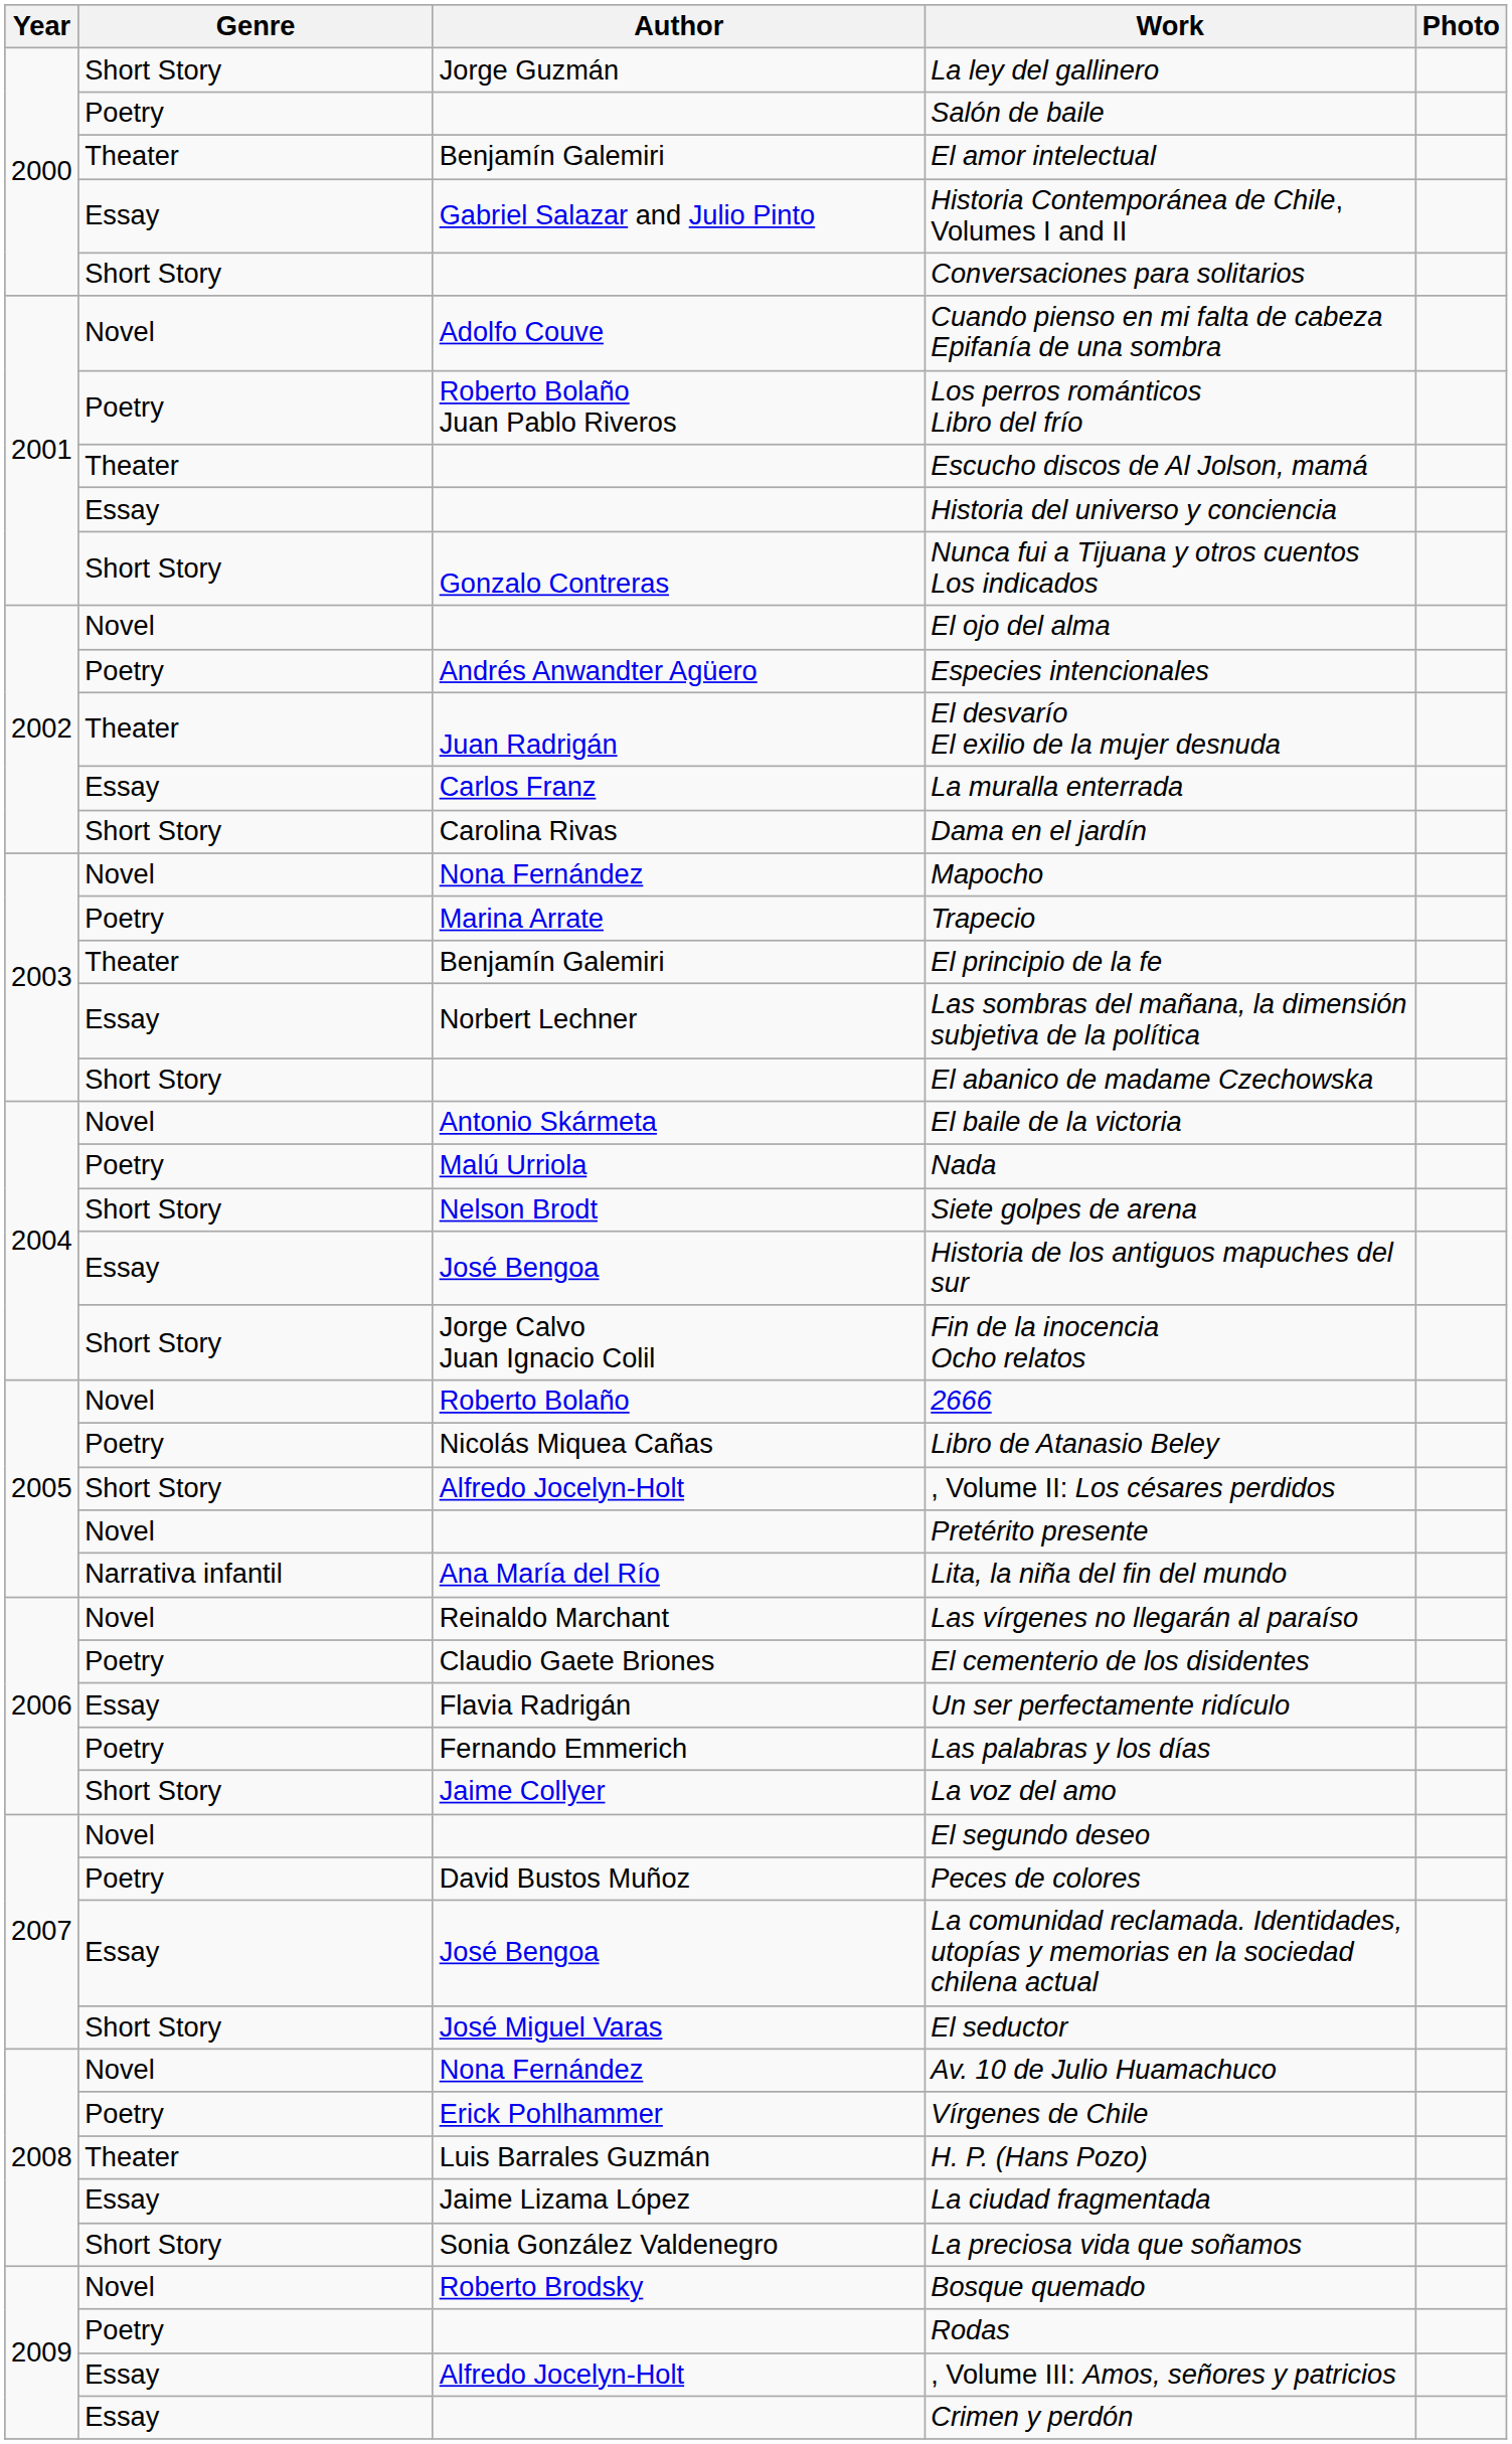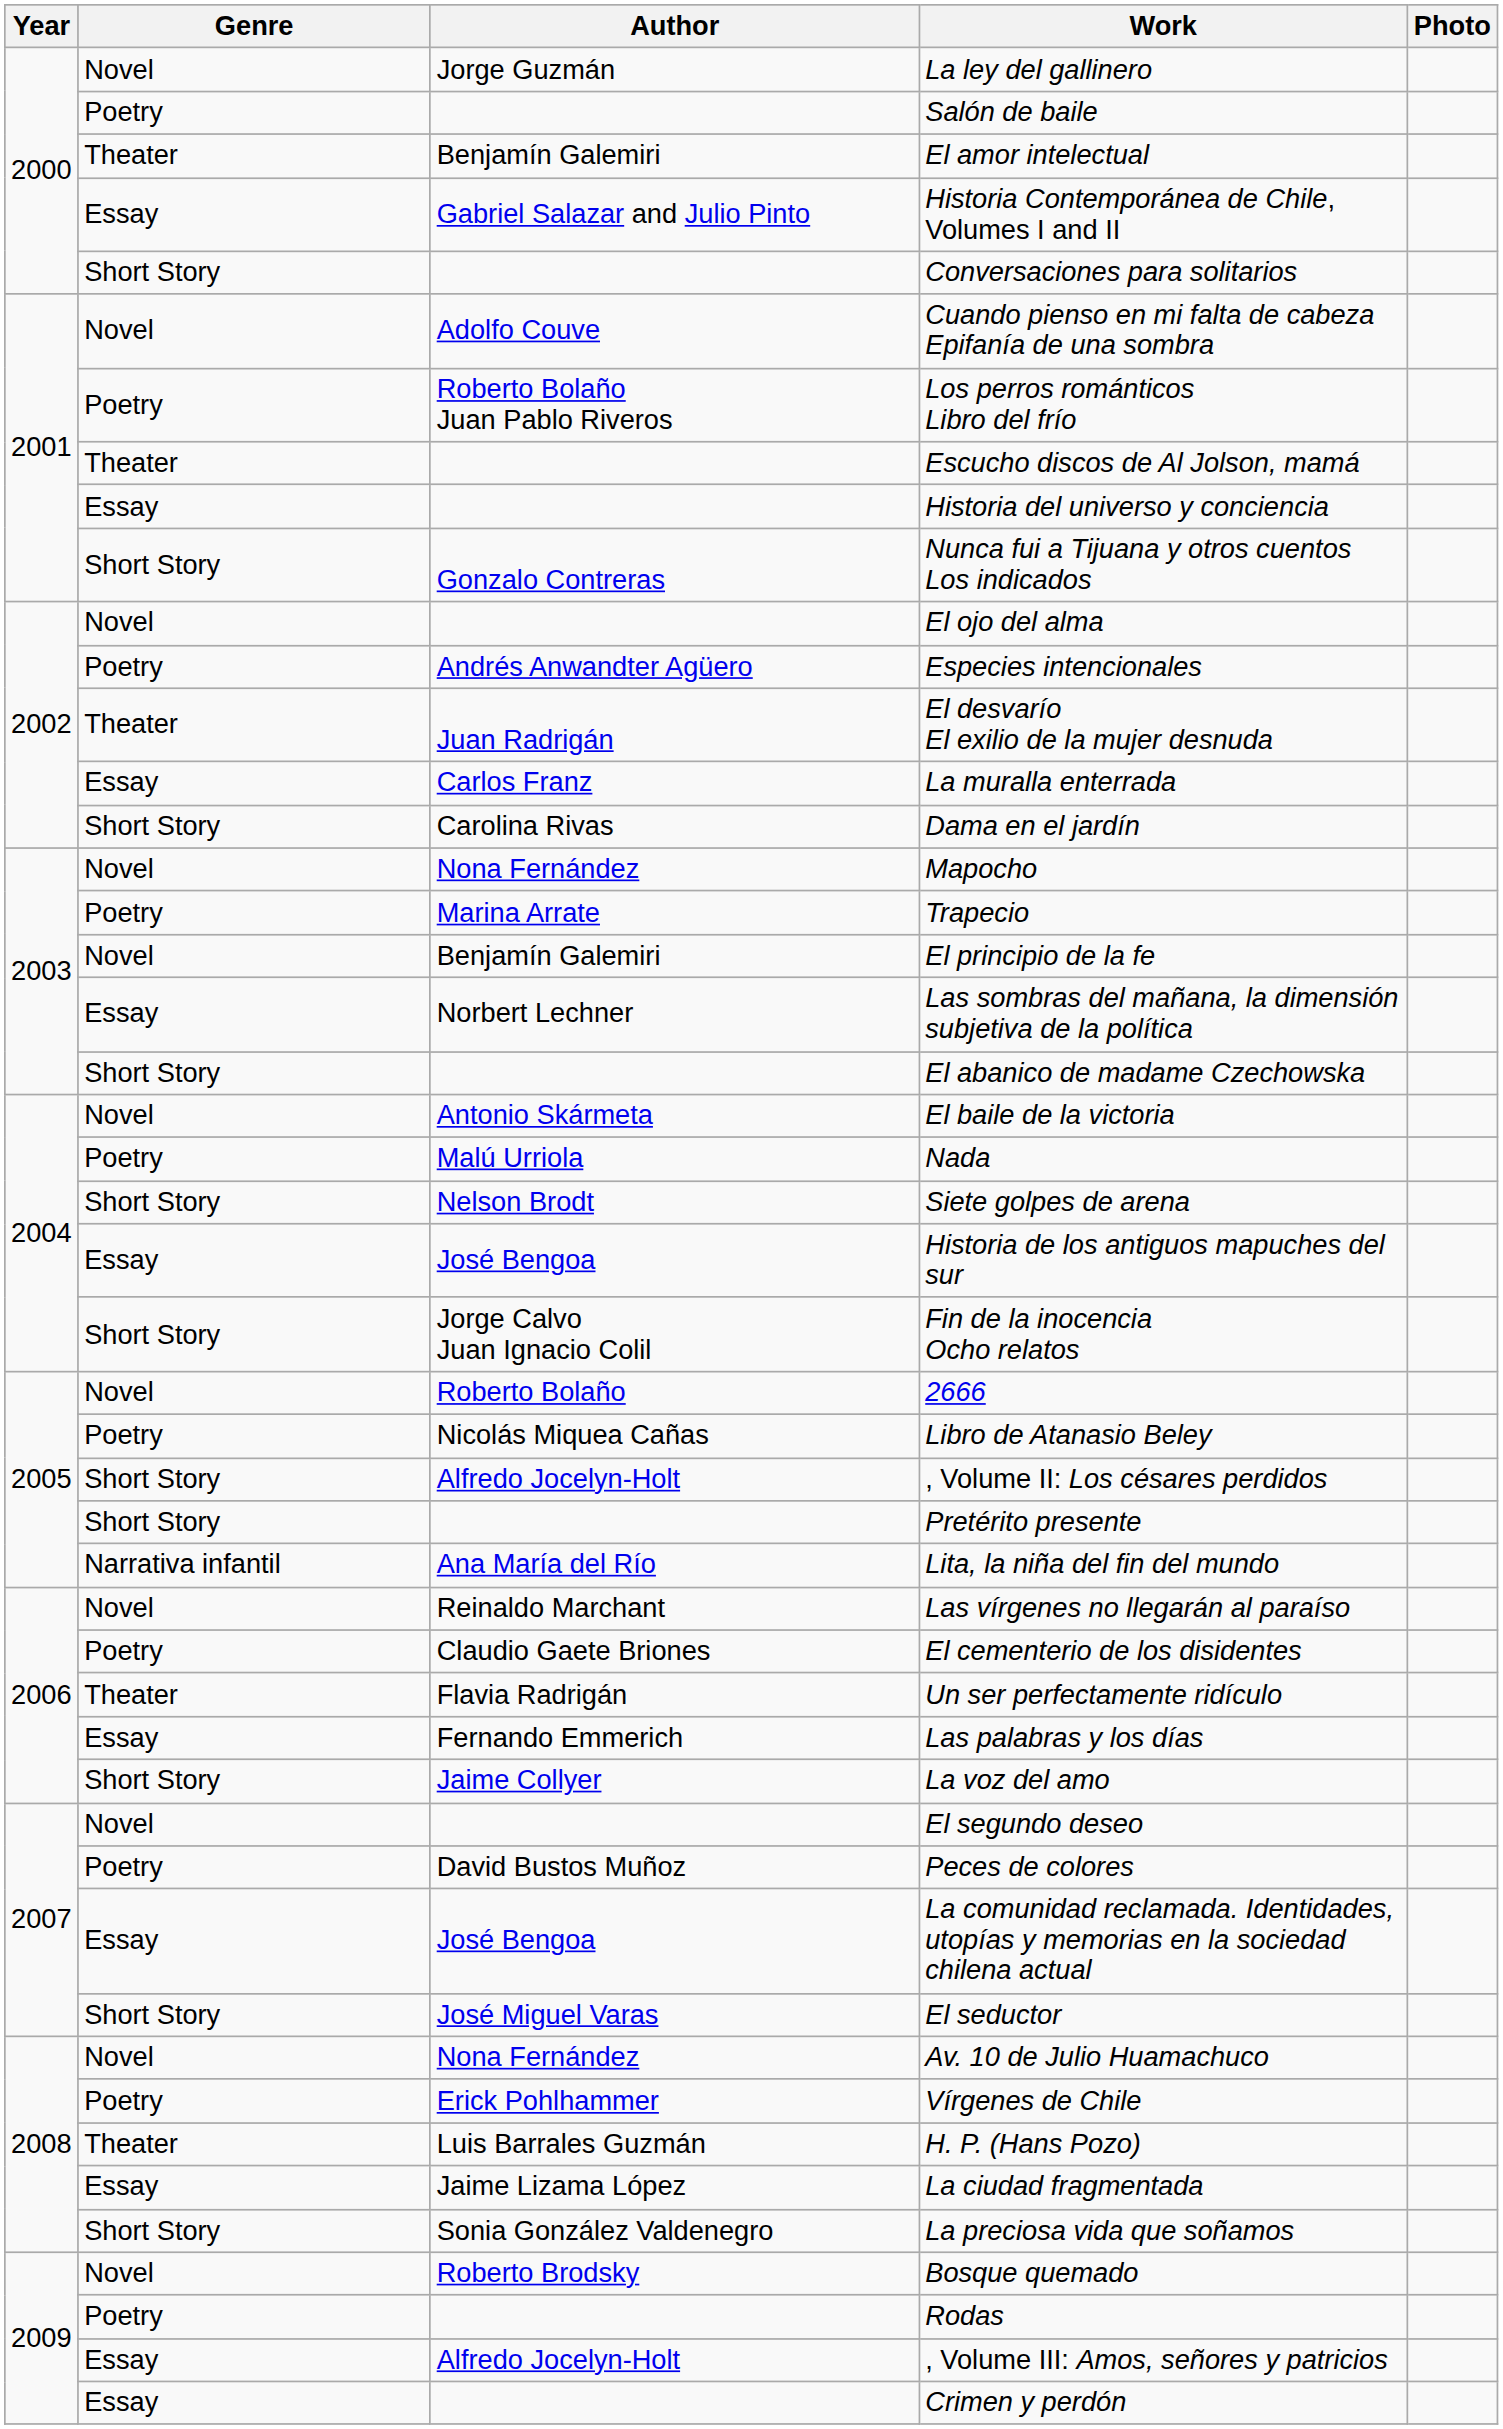 <table class="wikitable">
 <tr>
 <th width=30>Year</th>
 <th width=200>Genre</th>
 <th width=280>Author</th>
 <th width=280>Work</th>
 <th>Photo</th>
 </tr>
 <tr>
 <td rowspan=5>2000</td>
-<td>Short Story</td>
+<td>Novel</td>
 <td>Jorge Guzmán</td>
 <td><em>La ley del gallinero</em></td>
 <td></td>
 </tr>
 <tr>
 <td>Poetry</td>
 <td></td>
 <td><em>Salón de baile</em></td>
 <td></td>
 </tr>
 <tr>
 <td>Theater</td>
 <td>Benjamín Galemiri</td>
 <td><em>El amor intelectual</em></td>
 <td></td>
 </tr>
 <tr>
 <td>Essay</td>
 <td><a href='#'>Gabriel Salazar</a> and <a href='#'>Julio Pinto</a></td>
 <td><em>Historia Contemporánea de Chile</em>, Volumes I and II</td>
 <td></td>
 </tr>
 <tr>
 <td>Short Story</td>
 <td></td>
 <td><em>Conversaciones para solitarios</em></td>
 <td></td>
 </tr>
 <tr>
 <td rowspan=5>2001</td>
 <td>Novel</td>
 <td><a href='#'>Adolfo Couve</a><br></td>
 <td><em>Cuando pienso en mi falta de cabeza</em><br><em>Epifanía de una sombra</em></td>
 <td></td>
 </tr>
 <tr>
 <td>Poetry</td>
 <td><a href='#'>Roberto Bolaño</a><br>Juan Pablo Riveros</td>
 <td><em>Los perros románticos</em><br><em>Libro del frío</em></td>
 <td><br></td>
 </tr>
 <tr>
 <td>Theater</td>
 <td></td>
 <td><em>Escucho discos de Al Jolson, mamá</em></td>
 <td></td>
 </tr>
 <tr>
 <td>Essay</td>
 <td></td>
 <td><em>Historia del universo y conciencia</em></td>
 <td></td>
 </tr>
 <tr>
 <td>Short Story</td>
 <td><br><a href='#'>Gonzalo Contreras</a></td>
 <td><em>Nunca fui a Tijuana y otros cuentos</em><br><em>Los indicados</em></td>
 <td> <br></td>
 </tr>
 <tr>
 <td rowspan=5>2002</td>
 <td>Novel</td>
 <td></td>
 <td><em>El ojo del alma</em></td>
 <td></td>
 </tr>
 <tr>
 <td>Poetry</td>
 <td><a href='#'>Andrés Anwandter Agüero</a></td>
 <td><em>Especies intencionales</em></td>
 <td></td>
 </tr>
 <tr>
 <td>Theater</td>
 <td> <br> <a href='#'>Juan Radrigán</a></td>
 <td><em>El desvarío</em><br><em>El exilio de la mujer desnuda</em></td>
 <td><br> </td>
 </tr>
 <tr>
 <td>Essay</td>
 <td><a href='#'>Carlos Franz</a></td>
 <td><em>La muralla enterrada</em></td>
 <td></td>
 </tr>
 <tr>
 <td>Short Story</td>
 <td>Carolina Rivas</td>
 <td><em>Dama en el jardín</em></td>
 <td></td>
 </tr>
 <tr>
 <td rowspan=5>2003</td>
 <td>Novel</td>
 <td><a href='#'>Nona Fernández</a></td>
 <td><em>Mapocho</em></td>
 <td></td>
 </tr>
 <tr>
 <td>Poetry</td>
 <td><a href='#'>Marina Arrate</a></td>
 <td><em>Trapecio</em></td>
 <td></td>
 </tr>
 <tr>
-<td>Theater</td>
+<td>Novel</td>
 <td>Benjamín Galemiri</td>
 <td><em>El principio de la fe</em></td>
 <td></td>
 </tr>
 <tr>
 <td>Essay</td>
 <td>Norbert Lechner</td>
 <td><em>Las sombras del mañana, la dimensión subjetiva de la política</em></td>
 <td></td>
 </tr>
 <tr>
 <td>Short Story</td>
 <td></td>
 <td><em>El abanico de madame Czechowska</em></td>
 <td></td>
 </tr>
 <tr>
 <td rowspan=5>2004</td>
 <td>Novel</td>
 <td><a href='#'>Antonio Skármeta</a></td>
 <td><em>El baile de la victoria</em></td>
 <td></td>
 </tr>
 <tr>
 <td>Poetry</td>
 <td><a href='#'>Malú Urriola</a></td>
 <td><em>Nada</em></td>
 <td></td>
 </tr>
 <tr>
 <td>Short Story</td>
 <td><a href='#'>Nelson Brodt</a></td>
 <td><em>Siete golpes de arena</em></td>
 <td></td>
 </tr>
 <tr>
 <td>Essay</td>
 <td><a href='#'>José Bengoa</a></td>
 <td><em>Historia de los antiguos mapuches del sur</em></td>
 <td></td>
 </tr>
 <tr>
 <td>Short Story</td>
 <td>Jorge Calvo<br> Juan Ignacio Colil</td>
 <td><em>Fin de la inocencia</em><br><em>Ocho relatos</em></td>
 <td><br> </td>
 </tr>
 <tr>
 <td rowspan=5>2005</td>
 <td>Novel</td>
 <td><a href='#'>Roberto Bolaño</a></td>
 <td><em><a href='#'>2666</a></em></td>
 <td></td>
 </tr>
 <tr>
 <td>Poetry</td>
 <td>Nicolás Miquea Cañas</td>
 <td><em>Libro de Atanasio Beley</em></td>
 <td></td>
 </tr>
 <tr>
 <td>Short Story</td>
 <td><a href='#'>Alfredo Jocelyn-Holt</a></td>
 <td><em></em>, Volume II: <em>Los césares perdidos</em></td>
 <td></td>
 </tr>
 <tr>
-<td>Novel</td>
+<td>Short Story</td>
 <td></td>
 <td><em>Pretérito presente</em></td>
 <td></td>
 </tr>
 <tr>
 <td>Narrativa infantil</td>
 <td><a href='#'>Ana María del Río</a></td>
 <td><em>Lita, la niña del fin del mundo</em></td>
 <td></td>
 </tr>
 <tr>
 <td rowspan=5>2006</td>
 <td>Novel</td>
 <td>Reinaldo Marchant</td>
 <td><em>Las vírgenes no llegarán al paraíso</em></td>
 <td></td>
 </tr>
 <tr>
 <td>Poetry</td>
 <td>Claudio Gaete Briones</td>
 <td><em>El cementerio de los disidentes</em></td>
 <td></td>
 </tr>
 <tr>
-<td>Essay</td>
+<td>Theater</td>
 <td>Flavia Radrigán</td>
 <td><em>Un ser perfectamente ridículo</em></td>
 <td></td>
 </tr>
 <tr>
-<td>Poetry</td>
+<td>Essay</td>
 <td>Fernando Emmerich</td>
 <td><em>Las palabras y los días</em></td>
 <td></td>
 </tr>
 <tr>
 <td>Short Story</td>
 <td><a href='#'>Jaime Collyer</a></td>
 <td><em>La voz del amo</em></td>
 <td></td>
 </tr>
 <tr>
 <td rowspan=4>2007</td>
 <td>Novel</td>
 <td></td>
 <td><em>El segundo deseo</em></td>
 <td></td>
 </tr>
 <tr>
 <td>Poetry</td>
 <td>David Bustos Muñoz</td>
 <td><em>Peces de colores</em></td>
 <td></td>
 </tr>
 <tr>
 <td>Essay</td>
 <td><a href='#'>José Bengoa</a></td>
 <td><em>La comunidad reclamada. Identidades, utopías y memorias en la sociedad chilena actual</em></td>
 <td></td>
 </tr>
 <tr>
 <td>Short Story</td>
 <td><a href='#'>José Miguel Varas</a></td>
 <td><em>El seductor</em></td>
 <td></td>
 </tr>
 <tr>
 <td rowspan=5>2008</td>
 <td>Novel</td>
 <td><a href='#'>Nona Fernández</a></td>
 <td><em>Av. 10 de Julio Huamachuco</em></td>
 <td></td>
 </tr>
 <tr>
 <td>Poetry</td>
 <td><a href='#'>Erick Pohlhammer</a></td>
 <td><em>Vírgenes de Chile</em></td>
 <td></td>
 </tr>
 <tr>
 <td>Theater</td>
 <td>Luis Barrales Guzmán</td>
 <td><em>H. P. (Hans Pozo)</em></td>
 <td></td>
 </tr>
 <tr>
 <td>Essay</td>
 <td>Jaime Lizama López</td>
 <td><em>La ciudad fragmentada</em></td>
 <td></td>
 </tr>
 <tr>
 <td>Short Story</td>
 <td>Sonia González Valdenegro</td>
 <td><em>La preciosa vida que soñamos</em></td>
 <td></td>
 </tr>
 <tr>
 <td rowspan=4>2009</td>
 <td>Novel</td>
 <td><a href='#'>Roberto Brodsky</a></td>
 <td><em>Bosque quemado</em></td>
 <td></td>
 </tr>
 <tr>
 <td>Poetry</td>
 <td></td>
 <td><em>Rodas</em></td>
 <td></td>
 </tr>
 <tr>
 <td>Essay</td>
 <td><a href='#'>Alfredo Jocelyn-Holt</a></td>
 <td><em></em>, Volume III: <em>Amos, señores y patricios</em></td>
 <td></td>
 </tr>
 <tr>
 <td>Essay</td>
 <td></td>
 <td><em>Crimen y perdón</em></td>
 <td></td>
 </tr>
 </table>
